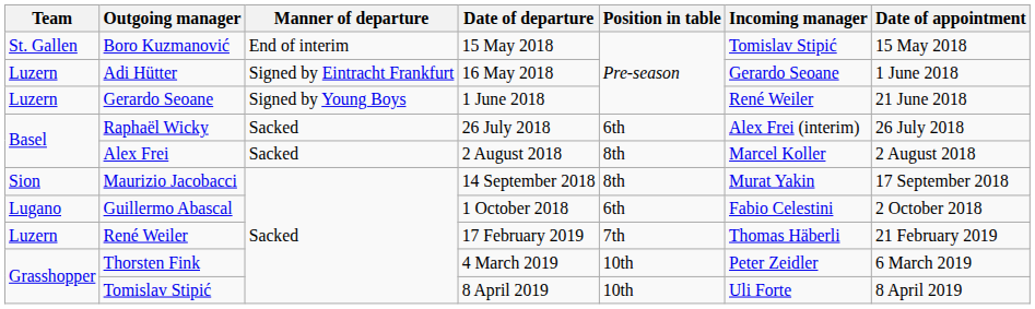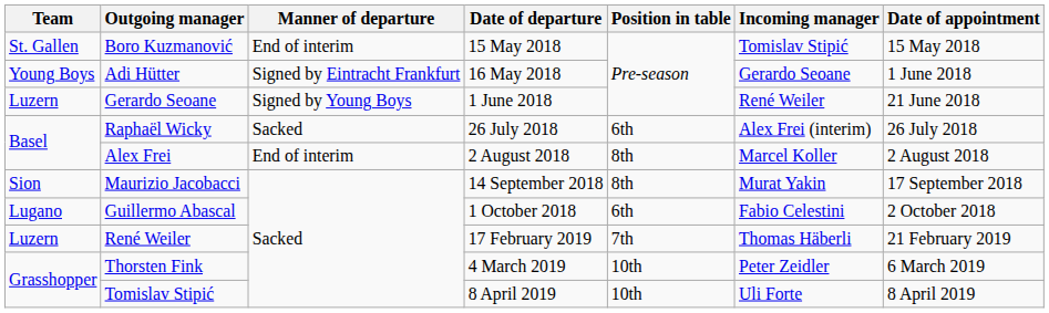 <table class="wikitable">
 <tr>
 <th>Team</th>
 <th>Outgoing manager</th>
 <th>Manner of departure</th>
 <th>Date of departure</th>
 <th>Position in table</th>
 <th>Incoming manager</th>
 <th>Date of appointment</th>
 </tr>
 <tr>
 <td><a href='#'>St. Gallen</a></td>
 <td> <a href='#'>Boro Kuzmanović</a></td>
 <td>End of interim</td>
 <td>15 May 2018</td>
 <td rowspan=3><em>Pre-season</em></td>
 <td> <a href='#'>Tomislav Stipić</a></td>
 <td>15 May 2018</td>
 </tr>
 <tr>
-<td><a href='#'>Luzern</a></td>
+<td><a href='#'>Young Boys</a></td>
 <td> <a href='#'>Adi Hütter</a></td>
 <td>Signed by <a href='#'>Eintracht Frankfurt</a></td>
 <td>16 May 2018</td>
 <td> <a href='#'>Gerardo Seoane</a></td>
 <td>1 June 2018</td>
 </tr>
 <tr>
 <td><a href='#'>Luzern</a></td>
 <td> <a href='#'>Gerardo Seoane</a></td>
 <td>Signed by <a href='#'>Young Boys</a></td>
 <td>1 June 2018</td>
 <td> <a href='#'>René Weiler</a></td>
 <td>21 June 2018</td>
 </tr>
 <tr>
 <td rowspan=2><a href='#'>Basel</a></td>
 <td> <a href='#'>Raphaël Wicky</a></td>
 <td>Sacked</td>
 <td>26 July 2018</td>
 <td>6th</td>
 <td> <a href='#'>Alex Frei</a> (interim)</td>
 <td>26 July 2018</td>
 </tr>
 <tr>
 <td> <a href='#'>Alex Frei</a></td>
-<td>Sacked</td>
+<td>End of interim</td>
 <td>2 August 2018</td>
 <td>8th</td>
 <td> <a href='#'>Marcel Koller</a></td>
 <td>2 August 2018</td>
 </tr>
 <tr>
 <td><a href='#'>Sion</a></td>
 <td> <a href='#'>Maurizio Jacobacci</a></td>
 <td rowspan=5>Sacked</td>
 <td>14 September 2018</td>
 <td>8th</td>
 <td> <a href='#'>Murat Yakin</a></td>
 <td>17 September 2018</td>
 </tr>
 <tr>
 <td><a href='#'>Lugano</a></td>
 <td> <a href='#'>Guillermo Abascal</a></td>
 <td>1 October 2018</td>
 <td>6th</td>
 <td> <a href='#'>Fabio Celestini</a></td>
 <td>2 October 2018</td>
 </tr>
 <tr>
 <td><a href='#'>Luzern</a></td>
 <td> <a href='#'>René Weiler</a></td>
 <td>17 February 2019</td>
 <td>7th</td>
 <td> <a href='#'>Thomas Häberli</a></td>
 <td>21 February 2019</td>
 </tr>
 <tr>
 <td rowspan=2><a href='#'>Grasshopper</a></td>
 <td> <a href='#'>Thorsten Fink</a></td>
 <td>4 March 2019</td>
 <td>10th</td>
 <td> <a href='#'>Peter Zeidler</a></td>
 <td>6 March 2019</td>
 </tr>
 <tr>
 <td> <a href='#'>Tomislav Stipić</a></td>
 <td>8 April 2019</td>
 <td>10th</td>
 <td> <a href='#'>Uli Forte</a></td>
 <td>8 April 2019</td>
 </tr>
 </table>
